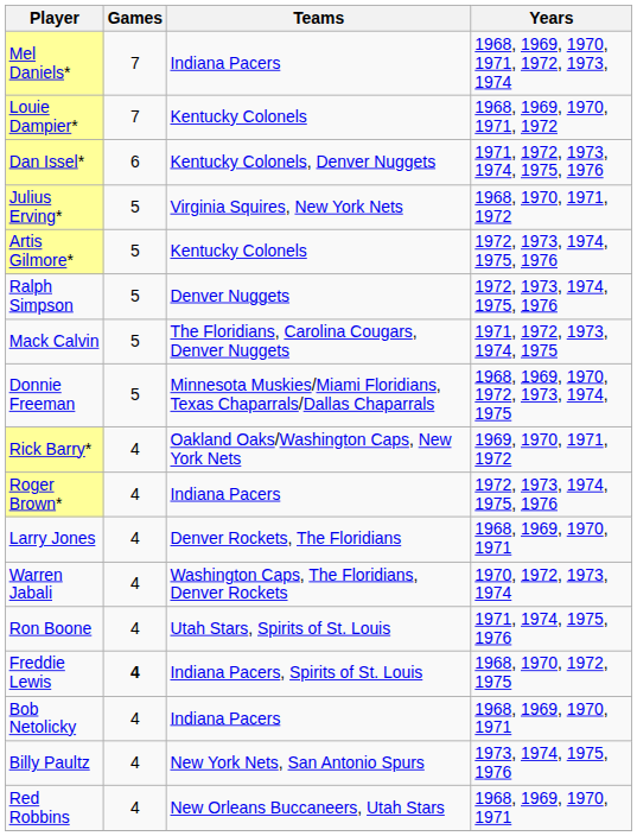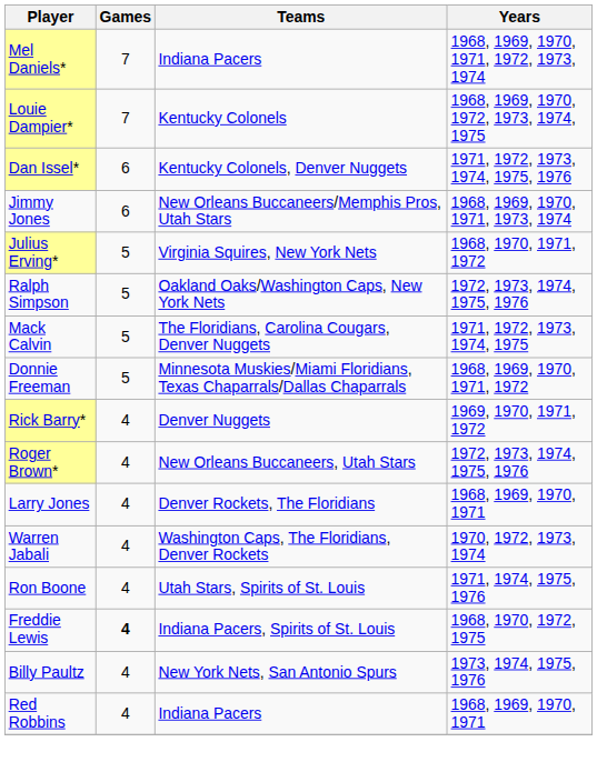 <table class="wikitable sortable">
 <tr>
 <th>Player</th>
 <th>Games</th>
 <th>Teams</th>
 <th>Years</th>
 </tr>
 <tr>
 <td bgcolor="#FFFF99"><a href='#'>Mel Daniels</a>*</td>
 <td align="center">7</td>
 <td><a href='#'>Indiana Pacers</a></td>
 <td><a href='#'>1968</a>, <a href='#'>1969</a>, <a href='#'>1970</a>, <a href='#'>1971</a>, <a href='#'>1972</a>, <a href='#'>1973</a>, <a href='#'>1974</a></td>
 </tr>
 <tr>
 <td bgcolor="#FFFF99"><a href='#'>Louie Dampier</a>*</td>
 <td align="center">7</td>
 <td><a href='#'>Kentucky Colonels</a></td>
-<td><a href='#'>1968</a>, <a href='#'>1969</a>, <a href='#'>1970</a>, <a href='#'>1971</a>, <a href='#'>1972</a></td>
+<td><a href='#'>1968</a>, <a href='#'>1969</a>, <a href='#'>1970</a>, <a href='#'>1972</a>, <a href='#'>1973</a>, <a href='#'>1974</a>, <a href='#'>1975</a></td>
 </tr>
 <tr>
 <td bgcolor="#FFFF99"><a href='#'>Dan Issel</a>*</td>
 <td align="center">6</td>
 <td><a href='#'>Kentucky Colonels</a>, <a href='#'>Denver Nuggets</a></td>
 <td><a href='#'>1971</a>, <a href='#'>1972</a>, <a href='#'>1973</a>, <a href='#'>1974</a>, <a href='#'>1975</a>, <a href='#'>1976</a></td>
 </tr>
 <tr>
+<td><a href='#'>Jimmy Jones</a></td>
+<td align="center">6</td>
+<td><a href='#'>New Orleans Buccaneers</a>/<a href='#'>Memphis Pros</a>, <a href='#'>Utah Stars</a></td>
+<td><a href='#'>1968</a>, <a href='#'>1969</a>, <a href='#'>1970</a>, <a href='#'>1971</a>, <a href='#'>1973</a>, <a href='#'>1974</a></td>
+</tr>
+<tr>
 <td bgcolor="#FFFF99"><a href='#'>Julius Erving</a>*</td>
 <td align="center">5</td>
 <td><a href='#'>Virginia Squires</a>, <a href='#'>New York Nets</a></td>
 <td><a href='#'>1968</a>, <a href='#'>1970</a>, <a href='#'>1971</a>, <a href='#'>1972</a></td>
 </tr>
 <tr>
-<td bgcolor="#FFFF99"><a href='#'>Artis Gilmore</a>*</td>
-<td align="center">5</td>
-<td><a href='#'>Kentucky Colonels</a></td>
-<td><a href='#'>1972</a>, <a href='#'>1973</a>, <a href='#'>1974</a>,  <a href='#'>1975</a>, <a href='#'>1976</a></td>
-</tr>
-<tr>
 <td><a href='#'>Ralph Simpson</a></td>
 <td align="center">5</td>
-<td><a href='#'>Denver Nuggets</a></td>
+<td><a href='#'>Oakland Oaks</a>/<a href='#'>Washington Caps</a>, <a href='#'>New York Nets</a></td>
 <td><a href='#'>1972</a>, <a href='#'>1973</a>, <a href='#'>1974</a>,  <a href='#'>1975</a>, <a href='#'>1976</a></td>
 </tr>
 <tr>
 <td><a href='#'>Mack Calvin</a></td>
 <td align="center">5</td>
 <td><a href='#'>The Floridians</a>, <a href='#'>Carolina Cougars</a>, <a href='#'>Denver Nuggets</a></td>
 <td><a href='#'>1971</a>, <a href='#'>1972</a>, <a href='#'>1973</a>, <a href='#'>1974</a>,  <a href='#'>1975</a></td>
 </tr>
 <tr>
 <td><a href='#'>Donnie Freeman</a></td>
 <td align="center">5</td>
 <td><a href='#'>Minnesota Muskies</a>/<a href='#'>Miami Floridians</a>, <a href='#'>Texas Chaparrals</a>/<a href='#'>Dallas Chaparrals</a></td>
-<td><a href='#'>1968</a>, <a href='#'>1969</a>, <a href='#'>1970</a>, <a href='#'>1972</a>, <a href='#'>1973</a>, <a href='#'>1974</a>, <a href='#'>1975</a></td>
+<td><a href='#'>1968</a>, <a href='#'>1969</a>, <a href='#'>1970</a>, <a href='#'>1971</a>, <a href='#'>1972</a></td>
 </tr>
 <tr>
 <td bgcolor="#FFFF99"><a href='#'>Rick Barry</a>*</td>
 <td align="center">4</td>
-<td><a href='#'>Oakland Oaks</a>/<a href='#'>Washington Caps</a>, <a href='#'>New York Nets</a></td>
+<td><a href='#'>Denver Nuggets</a></td>
 <td><a href='#'>1969</a>, <a href='#'>1970</a>, <a href='#'>1971</a>, <a href='#'>1972</a></td>
 </tr>
 <tr>
 <td bgcolor="#FFFF99"><a href='#'>Roger Brown</a>*</td>
 <td align="center">4</td>
-<td><a href='#'>Indiana Pacers</a></td>
+<td><a href='#'>New Orleans Buccaneers</a>, <a href='#'>Utah Stars</a></td>
 <td><a href='#'>1972</a>, <a href='#'>1973</a>, <a href='#'>1974</a>,  <a href='#'>1975</a>, <a href='#'>1976</a></td>
 </tr>
 <tr>
 <td><a href='#'>Larry Jones</a></td>
 <td align="center">4</td>
 <td><a href='#'>Denver Rockets</a>, <a href='#'>The Floridians</a></td>
 <td><a href='#'>1968</a>, <a href='#'>1969</a>, <a href='#'>1970</a>, <a href='#'>1971</a></td>
 </tr>
 <tr>
 <td><a href='#'>Warren Jabali</a></td>
 <td align="center">4</td>
 <td><a href='#'>Washington Caps</a>, <a href='#'>The Floridians</a>, <a href='#'>Denver Rockets</a></td>
 <td><a href='#'>1970</a>, <a href='#'>1972</a>, <a href='#'>1973</a>, <a href='#'>1974</a></td>
 </tr>
 <tr>
 <td><a href='#'>Ron Boone</a></td>
 <td align="center">4</td>
 <td><a href='#'>Utah Stars</a>, <a href='#'>Spirits of St. Louis</a></td>
 <td><a href='#'>1971</a>, <a href='#'>1974</a>, <a href='#'>1975</a>, <a href='#'>1976</a></td>
 </tr>
 <tr>
 <td><a href='#'>Freddie Lewis</a></td>
 <td align="center"><strong>4</strong></td>
 <td><a href='#'>Indiana Pacers</a>, <a href='#'>Spirits of St. Louis</a></td>
 <td><a href='#'>1968</a>, <a href='#'>1970</a>, <a href='#'>1972</a>, <a href='#'>1975</a></td>
 </tr>
 <tr>
-<td><a href='#'>Bob Netolicky</a></td>
-<td align="center">4</td>
-<td><a href='#'>Indiana Pacers</a></td>
-<td><a href='#'>1968</a>, <a href='#'>1969</a>, <a href='#'>1970</a>, <a href='#'>1971</a></td>
-</tr>
-<tr>
 <td><a href='#'>Billy Paultz</a></td>
 <td align="center">4</td>
 <td><a href='#'>New York Nets</a>, <a href='#'>San Antonio Spurs</a></td>
 <td><a href='#'>1973</a>, <a href='#'>1974</a>, <a href='#'>1975</a>, <a href='#'>1976</a></td>
 </tr>
 <tr>
 <td><a href='#'>Red Robbins</a></td>
 <td align="center">4</td>
-<td><a href='#'>New Orleans Buccaneers</a>, <a href='#'>Utah Stars</a></td>
+<td><a href='#'>Indiana Pacers</a></td>
 <td><a href='#'>1968</a>, <a href='#'>1969</a>, <a href='#'>1970</a>, <a href='#'>1971</a></td>
 </tr>
 <tr>
 </tr>
 </table>
